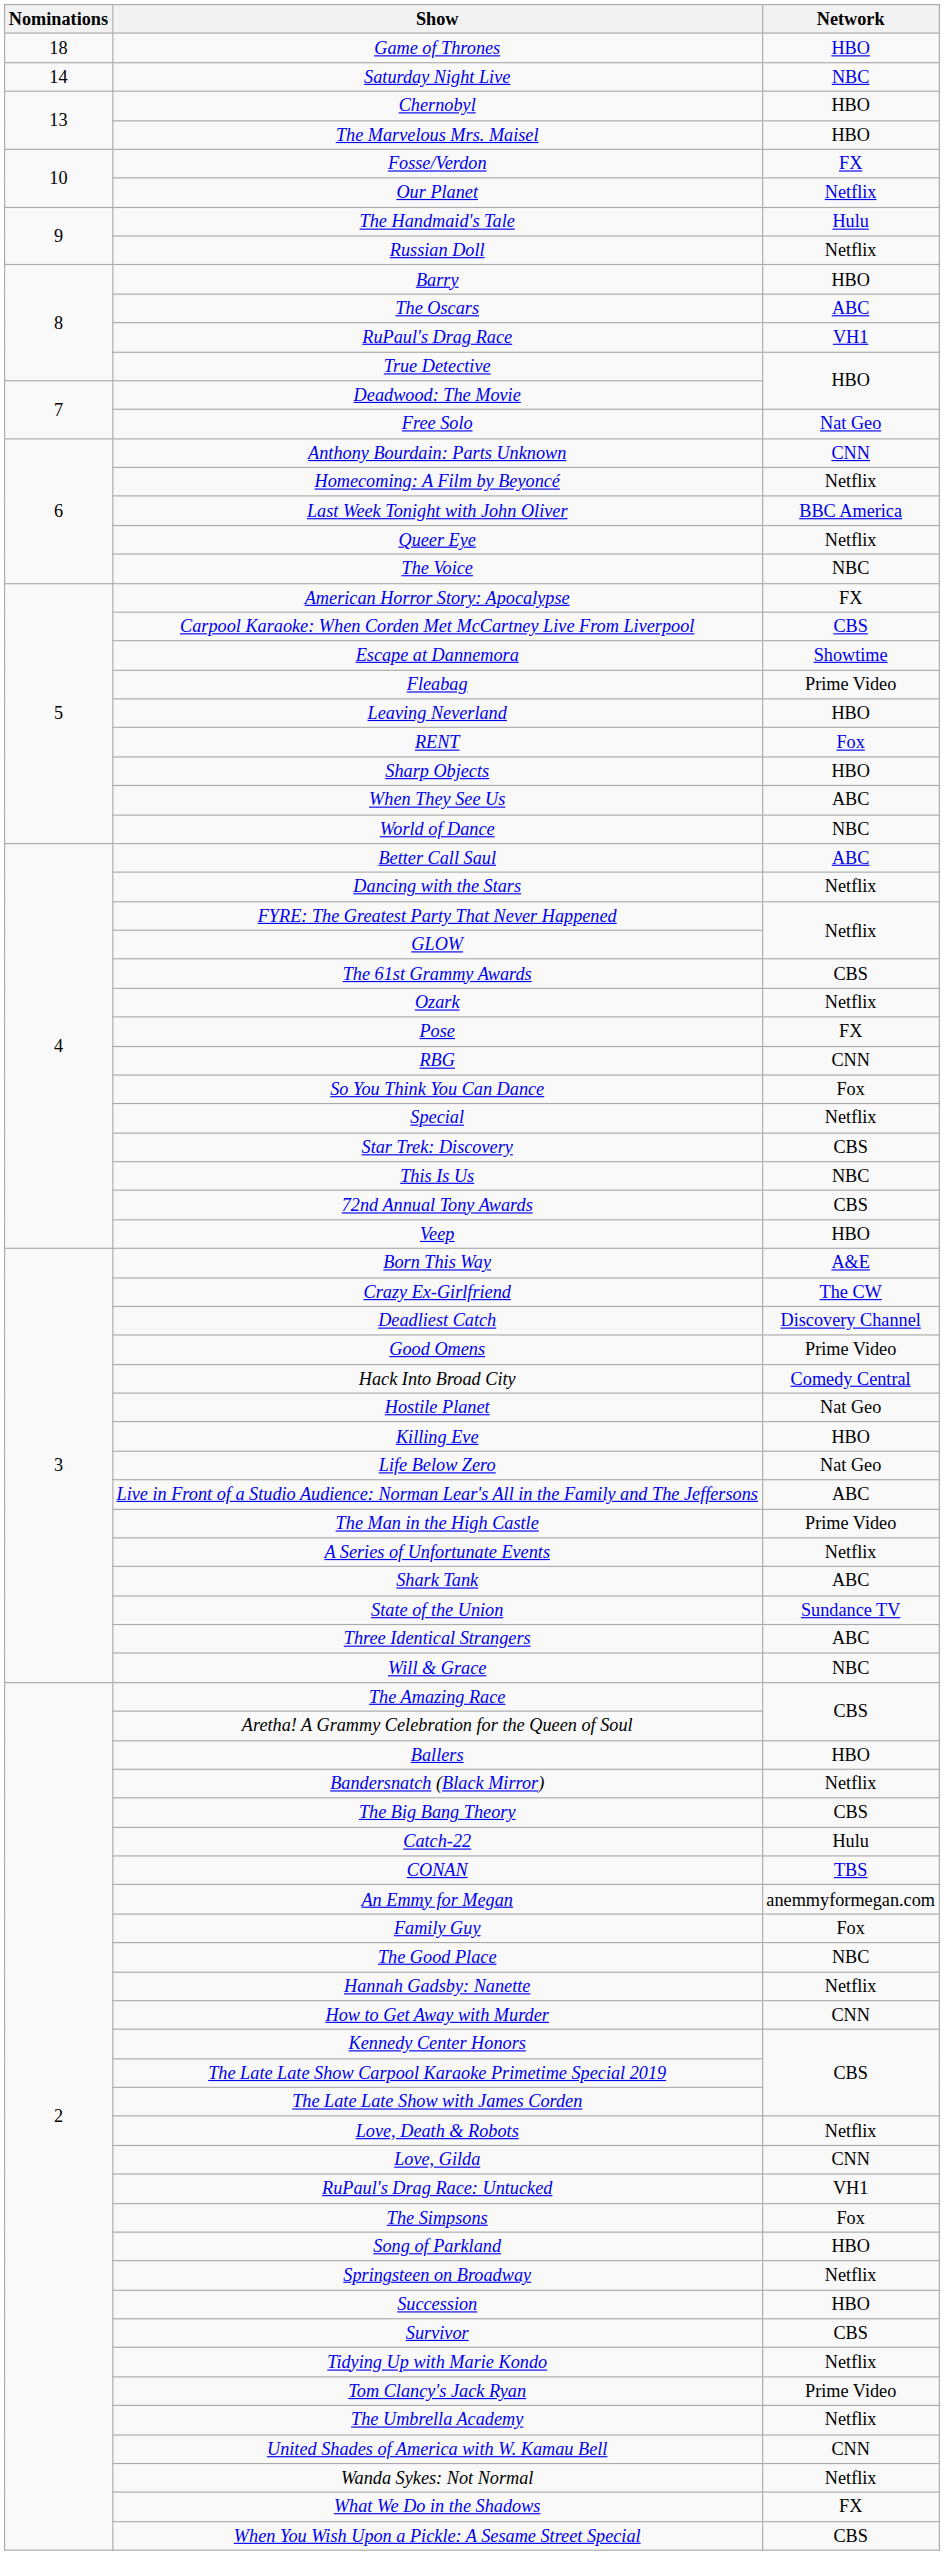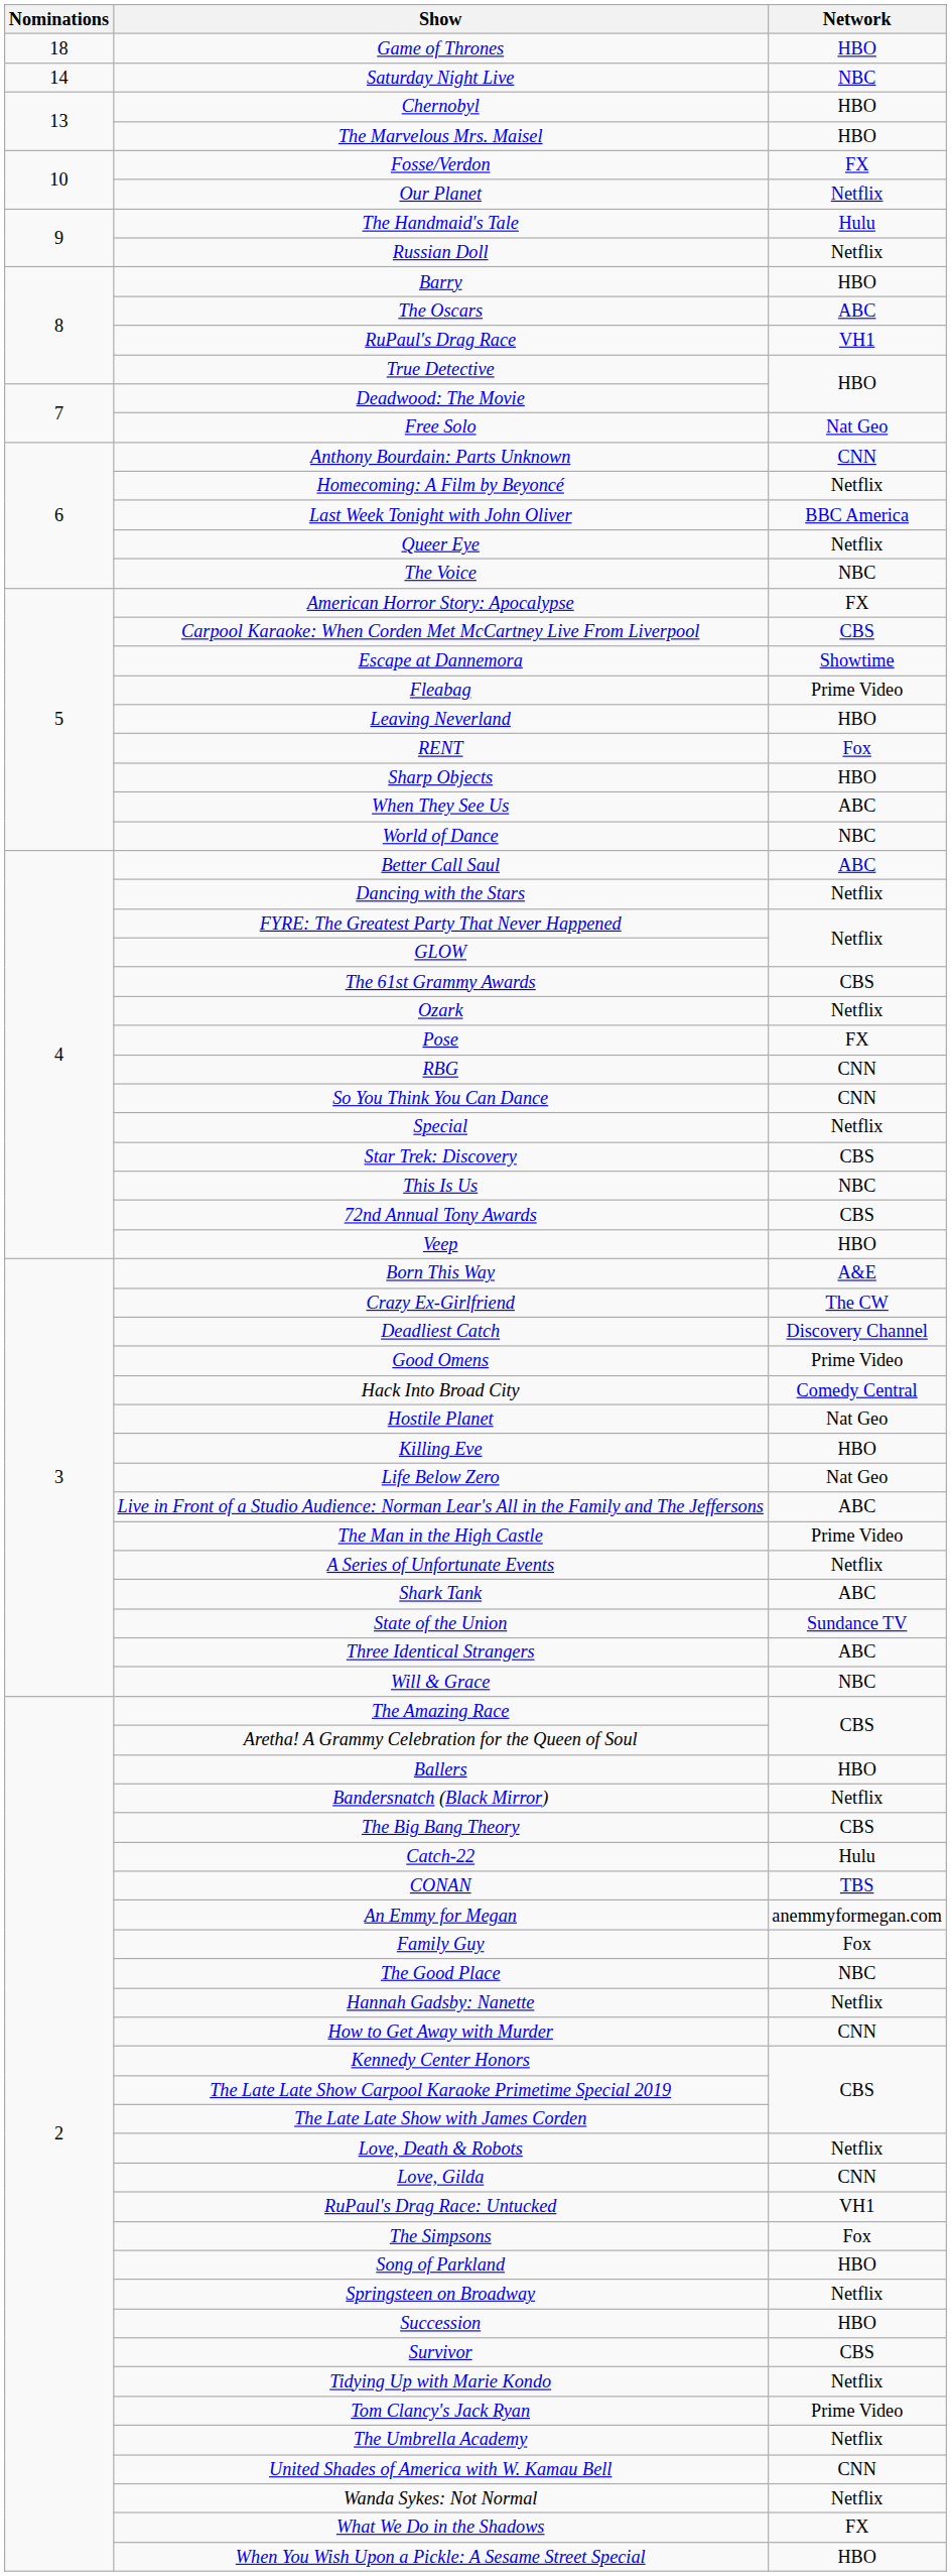 <table class="wikitable floatleft" style="text-align: center;">
 <tr>
 <th scope="col" style="width:55px;">Nominations</th>
 <th scope="col" style="text-align:center;">Show</th>
 <th scope="col" style="text-align:center;">Network</th>
 </tr>
 <tr>
 <td scope=row style="text-align:center">18</td>
 <td><em><a href='#'>Game of Thrones</a></em></td>
 <td><a href='#'>HBO</a></td>
 </tr>
 <tr>
 <td scope=row style="text-align:center">14</td>
 <td><em><a href='#'>Saturday Night Live</a></em></td>
 <td><a href='#'>NBC</a></td>
 </tr>
 <tr>
 <td scope=row rowspan=2 style="text-align:center">13</td>
 <td><em><a href='#'>Chernobyl</a></em></td>
 <td>HBO</td>
 </tr>
 <tr>
 <td><em><a href='#'>The Marvelous Mrs. Maisel</a></em></td>
 <td>HBO</td>
 </tr>
 <tr>
 <td scope=row rowspan=2 style="text-align:center">10</td>
 <td><em><a href='#'>Fosse/Verdon</a></em></td>
 <td><a href='#'>FX</a></td>
 </tr>
 <tr>
 <td><em><a href='#'>Our Planet</a></em></td>
 <td><a href='#'>Netflix</a></td>
 </tr>
 <tr>
 <td scope=row rowspan=2 style="text-align:center">9</td>
 <td><em><a href='#'>The Handmaid's Tale</a></em></td>
 <td><a href='#'>Hulu</a></td>
 </tr>
 <tr>
 <td><em><a href='#'>Russian Doll</a></em></td>
 <td>Netflix</td>
 </tr>
 <tr>
 <td scope=row rowspan=4 style="text-align:center">8</td>
 <td><em><a href='#'>Barry</a></em></td>
 <td>HBO</td>
 </tr>
 <tr>
 <td><em><a href='#'>The Oscars</a></em></td>
 <td><a href='#'>ABC</a></td>
 </tr>
 <tr>
 <td><em><a href='#'>RuPaul's Drag Race</a></em></td>
 <td><a href='#'>VH1</a></td>
 </tr>
 <tr>
 <td><em><a href='#'>True Detective</a></em></td>
 <td rowspan=2>HBO</td>
 </tr>
 <tr>
 <td scope=row rowspan=2 style="text-align:center">7</td>
 <td><em><a href='#'>Deadwood: The Movie</a></em></td>
 </tr>
 <tr>
 <td><em><a href='#'>Free Solo</a></em></td>
 <td><a href='#'>Nat Geo</a></td>
 </tr>
 <tr>
 <td scope=row rowspan=5 style="text-align:center">6</td>
 <td><em><a href='#'>Anthony Bourdain: Parts Unknown</a></em></td>
 <td><a href='#'>CNN</a></td>
 </tr>
 <tr>
 <td><em><a href='#'>Homecoming: A Film by Beyoncé</a></em></td>
 <td>Netflix</td>
 </tr>
 <tr>
 <td><em><a href='#'>Last Week Tonight with John Oliver</a></em></td>
 <td><a href='#'>BBC America</a></td>
 </tr>
 <tr>
 <td><em><a href='#'>Queer Eye</a></em></td>
 <td>Netflix</td>
 </tr>
 <tr>
 <td><em><a href='#'>The Voice</a></em></td>
 <td>NBC</td>
 </tr>
 <tr>
 <td scope=row rowspan=9 style="text-align:center">5</td>
 <td><em><a href='#'>American Horror Story: Apocalypse</a></em></td>
 <td>FX</td>
 </tr>
 <tr>
 <td><em><a href='#'>Carpool Karaoke: When Corden Met McCartney Live From Liverpool</a></em></td>
 <td><a href='#'>CBS</a></td>
 </tr>
 <tr>
 <td><em><a href='#'>Escape at Dannemora</a></em></td>
 <td><a href='#'>Showtime</a></td>
 </tr>
 <tr>
 <td><em><a href='#'>Fleabag</a></em></td>
 <td>Prime Video</td>
 </tr>
 <tr>
 <td><em><a href='#'>Leaving Neverland</a></em></td>
 <td>HBO</td>
 </tr>
 <tr>
 <td><em><a href='#'>RENT</a></em></td>
 <td><a href='#'>Fox</a></td>
 </tr>
 <tr>
 <td><em><a href='#'>Sharp Objects</a></em></td>
 <td>HBO</td>
 </tr>
 <tr>
 <td><em><a href='#'>When They See Us</a></em></td>
 <td>ABC</td>
 </tr>
 <tr>
 <td><em><a href='#'>World of Dance</a></em></td>
 <td>NBC</td>
 </tr>
 <tr>
 <td scope=row rowspan=14 style="text-align:center">4</td>
 <td><em><a href='#'>Better Call Saul</a></em></td>
 <td><a href='#'>ABC</a></td>
 </tr>
 <tr>
 <td><em><a href='#'>Dancing with the Stars</a></em></td>
 <td>Netflix</td>
 </tr>
 <tr>
 <td><em><a href='#'>FYRE: The Greatest Party That Never Happened</a></em></td>
 <td rowspan=2>Netflix</td>
 </tr>
 <tr>
 <td><em><a href='#'>GLOW</a></em></td>
 </tr>
 <tr>
 <td><em><a href='#'>The 61st Grammy Awards</a></em></td>
 <td>CBS</td>
 </tr>
 <tr>
 <td><em><a href='#'>Ozark</a></em></td>
 <td>Netflix</td>
 </tr>
 <tr>
 <td><em><a href='#'>Pose</a></em></td>
 <td>FX</td>
 </tr>
 <tr>
 <td><em><a href='#'>RBG</a></em></td>
 <td>CNN</td>
 </tr>
 <tr>
 <td><em><a href='#'>So You Think You Can Dance</a></em></td>
-<td>Fox</td>
+<td>CNN</td>
 </tr>
 <tr>
 <td><em><a href='#'>Special</a></em></td>
 <td>Netflix</td>
 </tr>
 <tr>
 <td><em><a href='#'>Star Trek: Discovery</a></em></td>
 <td>CBS</td>
 </tr>
 <tr>
 <td><em><a href='#'>This Is Us</a></em></td>
 <td>NBC</td>
 </tr>
 <tr>
 <td><em><a href='#'>72nd Annual Tony Awards</a></em></td>
 <td>CBS</td>
 </tr>
 <tr>
 <td><em><a href='#'>Veep</a></em></td>
 <td>HBO</td>
 </tr>
 <tr>
 <td scope=row rowspan=15 style="text-align:center">3</td>
 <td><em><a href='#'>Born This Way</a></em></td>
 <td><a href='#'>A&E</a></td>
 </tr>
 <tr>
 <td><em><a href='#'>Crazy Ex-Girlfriend</a></em></td>
 <td><a href='#'>The CW</a></td>
 </tr>
 <tr>
 <td><em><a href='#'>Deadliest Catch</a></em></td>
 <td><a href='#'>Discovery Channel</a></td>
 </tr>
 <tr>
 <td><em><a href='#'>Good Omens</a></em></td>
 <td>Prime Video</td>
 </tr>
 <tr>
 <td><em>Hack Into Broad City</em></td>
 <td><a href='#'>Comedy Central</a></td>
 </tr>
 <tr>
 <td><em><a href='#'>Hostile Planet</a></em></td>
 <td>Nat Geo</td>
 </tr>
 <tr>
 <td><em><a href='#'>Killing Eve</a></em></td>
 <td>HBO</td>
 </tr>
 <tr>
 <td><em><a href='#'>Life Below Zero</a></em></td>
 <td>Nat Geo</td>
 </tr>
 <tr>
 <td><em><a href='#'>Live in Front of a Studio Audience: Norman Lear's All in the Family and The Jeffersons</a></em></td>
 <td>ABC</td>
 </tr>
 <tr>
 <td><em><a href='#'>The Man in the High Castle</a></em></td>
 <td>Prime Video</td>
 </tr>
 <tr>
 <td><em><a href='#'>A Series of Unfortunate Events</a></em></td>
 <td>Netflix</td>
 </tr>
 <tr>
 <td><em><a href='#'>Shark Tank</a></em></td>
 <td>ABC</td>
 </tr>
 <tr>
 <td><em><a href='#'>State of the Union</a></em></td>
 <td><a href='#'>Sundance TV</a></td>
 </tr>
 <tr>
 <td><em><a href='#'>Three Identical Strangers</a></em></td>
 <td>ABC</td>
 </tr>
 <tr>
 <td><em><a href='#'>Will & Grace</a></em></td>
 <td>NBC</td>
 </tr>
 <tr>
 <td scope=row rowspan=30 style="text-align:center">2</td>
 <td><em><a href='#'>The Amazing Race</a></em></td>
 <td rowspan=2>CBS</td>
 </tr>
 <tr>
 <td><em>Aretha! A Grammy Celebration for the Queen of Soul</em></td>
 </tr>
 <tr>
 <td><em><a href='#'>Ballers</a></em></td>
 <td>HBO</td>
 </tr>
 <tr>
 <td><em><a href='#'>Bandersnatch</a></em> <em>(<a href='#'>Black Mirror</a>)</em></td>
 <td>Netflix</td>
 </tr>
 <tr>
 <td><em><a href='#'>The Big Bang Theory</a></em></td>
 <td>CBS</td>
 </tr>
 <tr>
 <td><em><a href='#'>Catch-22</a></em></td>
 <td>Hulu</td>
 </tr>
 <tr>
 <td><em><a href='#'>CONAN</a></em></td>
 <td><a href='#'>TBS</a></td>
 </tr>
 <tr>
 <td><em><a href='#'>An Emmy for Megan</a></em></td>
 <td>anemmyformegan.com</td>
 </tr>
 <tr>
 <td><em><a href='#'>Family Guy</a></em></td>
 <td>Fox</td>
 </tr>
 <tr>
 <td><em><a href='#'>The Good Place</a></em></td>
 <td>NBC</td>
 </tr>
 <tr>
 <td><em><a href='#'>Hannah Gadsby: Nanette</a></em></td>
 <td>Netflix</td>
 </tr>
 <tr>
 <td><em><a href='#'>How to Get Away with Murder</a></em></td>
 <td>CNN</td>
 </tr>
 <tr>
 <td><em><a href='#'>Kennedy Center Honors</a></em></td>
 <td rowspan=3>CBS</td>
 </tr>
 <tr>
 <td><em><a href='#'>The Late Late Show Carpool Karaoke Primetime Special 2019</a></em></td>
 </tr>
 <tr>
 <td><em><a href='#'>The Late Late Show with James Corden</a></em></td>
 </tr>
 <tr>
 <td><em><a href='#'>Love, Death & Robots</a></em></td>
 <td>Netflix</td>
 </tr>
 <tr>
 <td><em><a href='#'>Love, Gilda</a></em></td>
 <td>CNN</td>
 </tr>
 <tr>
 <td><em><a href='#'>RuPaul's Drag Race: Untucked</a></em></td>
 <td>VH1</td>
 </tr>
 <tr>
 <td><em><a href='#'>The Simpsons</a></em></td>
 <td>Fox</td>
 </tr>
 <tr>
 <td><em><a href='#'>Song of Parkland</a></em></td>
 <td>HBO</td>
 </tr>
 <tr>
 <td><em><a href='#'>Springsteen on Broadway</a></em></td>
 <td>Netflix</td>
 </tr>
 <tr>
 <td><em><a href='#'>Succession</a></em></td>
 <td>HBO</td>
 </tr>
 <tr>
 <td><em><a href='#'>Survivor</a></em></td>
 <td>CBS</td>
 </tr>
 <tr>
 <td><em><a href='#'>Tidying Up with Marie Kondo</a></em></td>
 <td>Netflix</td>
 </tr>
 <tr>
 <td><em><a href='#'>Tom Clancy's Jack Ryan</a></em></td>
 <td>Prime Video</td>
 </tr>
 <tr>
 <td><em><a href='#'>The Umbrella Academy</a></em></td>
 <td>Netflix</td>
 </tr>
 <tr>
 <td><em><a href='#'>United Shades of America with W. Kamau Bell</a></em></td>
 <td>CNN</td>
 </tr>
 <tr>
 <td><em>Wanda Sykes: Not Normal</em></td>
 <td>Netflix</td>
 </tr>
 <tr>
 <td><em><a href='#'>What We Do in the Shadows</a></em></td>
 <td>FX</td>
 </tr>
 <tr>
 <td><em><a href='#'>When You Wish Upon a Pickle: A Sesame Street Special</a></em></td>
-<td>CBS</td>
+<td>HBO</td>
 </tr>
 </table>
